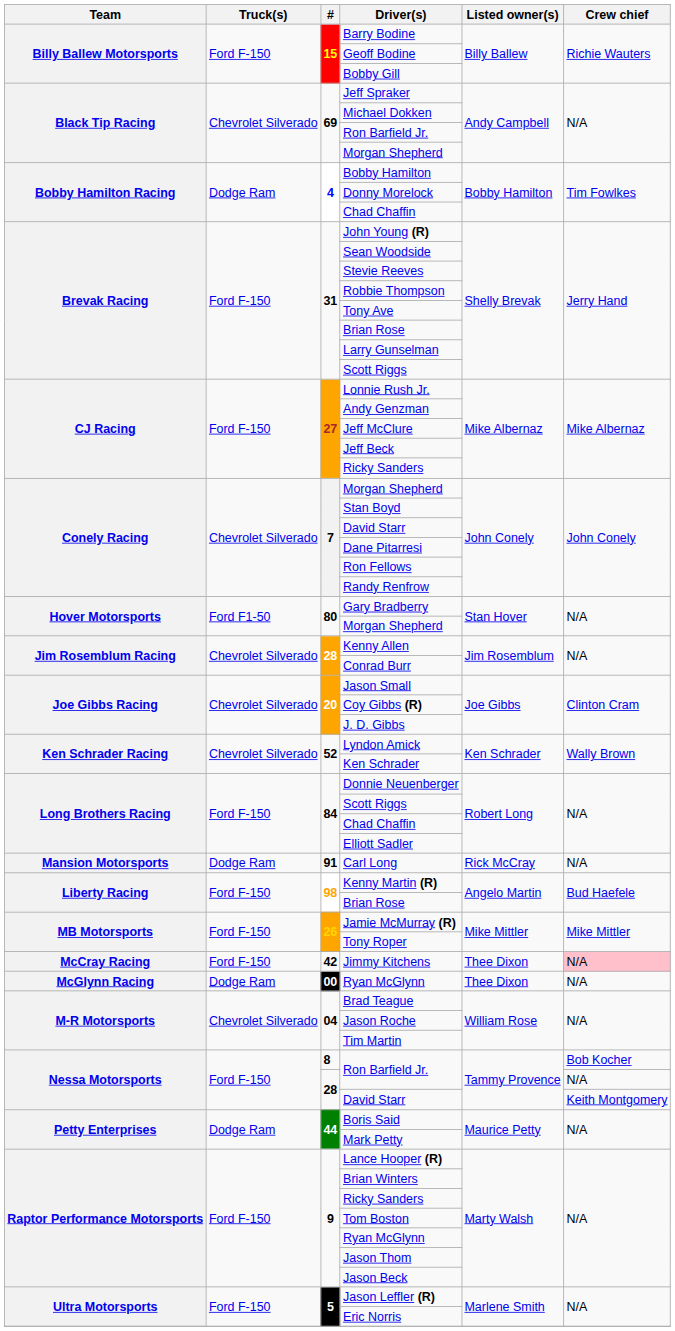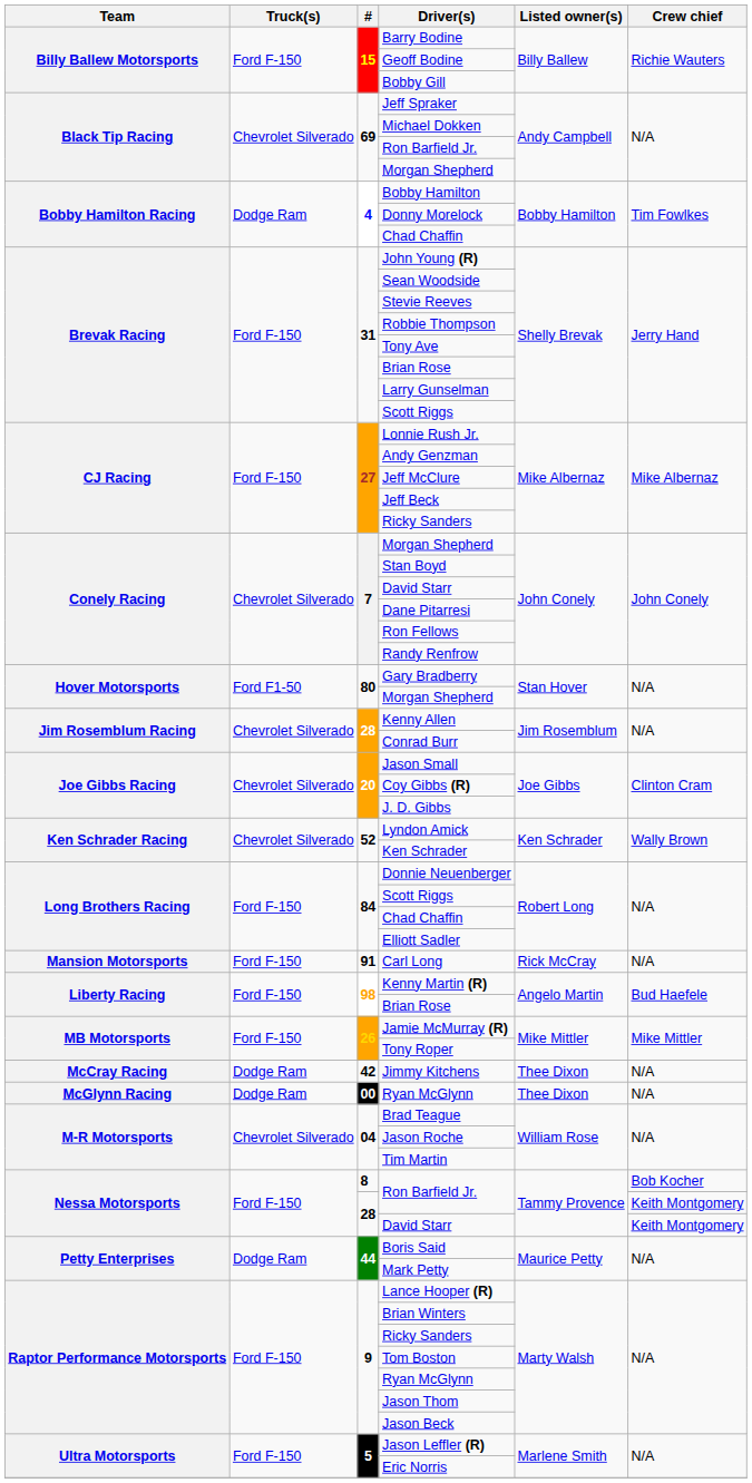 <table class="wikitable" style="font-size: 95%;">
 <tr>
 <th>Team</th>
 <th>Truck(s)</th>
 <th>#</th>
 <th>Driver(s)</th>
 <th>Listed owner(s)</th>
 <th>Crew chief</th>
 </tr>
 <tr>
 <th rowspan=3><a href='#'>Billy Ballew Motorsports</a></th>
 <td rowspan=3><a href='#'>Ford F-150</a></td>
 <td rowspan=3 style="background:red; color:yellow" align="center"><strong>15</strong></td>
 <td><a href='#'>Barry Bodine</a> <small></small></td>
 <td rowspan=3><a href='#'>Billy Ballew</a></td>
 <td rowspan=3><a href='#'>Richie Wauters</a></td>
 </tr>
 <tr>
 <td><a href='#'>Geoff Bodine</a> <small></small></td>
 </tr>
 <tr>
 <td><a href='#'>Bobby Gill</a> <small></small></td>
 </tr>
 <tr>
 <th rowspan="4"><a href='#'>Black Tip Racing</a></th>
 <td rowspan="4"><a href='#'>Chevrolet Silverado</a></td>
 <td rowspan="4"><strong>69</strong></td>
 <td><a href='#'>Jeff Spraker</a> <small></small></td>
 <td rowspan="4"><a href='#'>Andy Campbell</a></td>
 <td rowspan="4">N/A</td>
 </tr>
 <tr>
 <td><a href='#'>Michael Dokken</a> <small></small></td>
 </tr>
 <tr>
 <td><a href='#'>Ron Barfield Jr.</a> <small></small></td>
 </tr>
 <tr>
 <td><a href='#'>Morgan Shepherd</a> <small></small></td>
 </tr>
 <tr>
 <th rowspan=3><a href='#'>Bobby Hamilton Racing</a></th>
 <td rowspan=3><a href='#'>Dodge Ram</a></td>
 <td rowspan=3 style="background:white; color:blue" align="center"><strong>4</strong></td>
 <td><a href='#'>Bobby Hamilton</a> <small></small></td>
 <td rowspan=3><a href='#'>Bobby Hamilton</a></td>
 <td rowspan=3><a href='#'>Tim Fowlkes</a></td>
 </tr>
 <tr>
 <td><a href='#'>Donny Morelock</a> <small></small></td>
 </tr>
 <tr>
 <td><a href='#'>Chad Chaffin</a> <small></small></td>
 </tr>
 <tr>
 <th rowspan=8><a href='#'>Brevak Racing</a></th>
 <td rowspan=8><a href='#'>Ford F-150</a></td>
 <td rowspan=8 align="center"><strong>31</strong></td>
 <td><a href='#'>John Young</a> <strong>(R)</strong> <small></small></td>
 <td rowspan=8><a href='#'>Shelly Brevak</a></td>
 <td rowspan=8><a href='#'>Jerry Hand</a></td>
 </tr>
 <tr>
 <td><a href='#'>Sean Woodside</a> <small></small></td>
 </tr>
 <tr>
 <td><a href='#'>Stevie Reeves</a> <small></small></td>
 </tr>
 <tr>
 <td><a href='#'>Robbie Thompson</a> <small></small></td>
 </tr>
 <tr>
 <td><a href='#'>Tony Ave</a> <small></small></td>
 </tr>
 <tr>
 <td><a href='#'>Brian Rose</a> <small></small></td>
 </tr>
 <tr>
 <td><a href='#'>Larry Gunselman</a> <small></small></td>
 </tr>
 <tr>
 <td><a href='#'>Scott Riggs</a> <small></small></td>
 </tr>
 <tr>
 <th rowspan=5><a href='#'>CJ Racing</a></th>
 <td rowspan=5><a href='#'>Ford F-150</a></td>
 <th rowspan=5 style="background:orange; color:brown" align="center"><strong>27</strong></th>
 <td><a href='#'>Lonnie Rush Jr.</a> <small></small></td>
 <td rowspan=5><a href='#'>Mike Albernaz</a></td>
 <td rowspan=5><a href='#'>Mike Albernaz</a></td>
 </tr>
 <tr>
 <td><a href='#'>Andy Genzman</a> <small></small></td>
 </tr>
 <tr>
 <td><a href='#'>Jeff McClure</a> <small></small></td>
 </tr>
 <tr>
 <td><a href='#'>Jeff Beck</a> <small></small></td>
 </tr>
 <tr>
 <td><a href='#'>Ricky Sanders</a> <small></small></td>
 </tr>
 <tr>
 <th rowspan="6"><a href='#'>Conely Racing</a></th>
 <td rowspan="6"><a href='#'>Chevrolet Silverado</a></td>
 <th rowspan="6"><strong>7</strong></th>
 <td><a href='#'>Morgan Shepherd</a> <small></small></td>
 <td rowspan="6"><a href='#'>John Conely</a></td>
 <td rowspan="6"><a href='#'>John Conely</a></td>
 </tr>
 <tr>
 <td><a href='#'>Stan Boyd</a> <small></small></td>
 </tr>
 <tr>
 <td><a href='#'>David Starr</a> <small></small></td>
 </tr>
 <tr>
 <td><a href='#'>Dane Pitarresi</a> <small></small></td>
 </tr>
 <tr>
 <td><a href='#'>Ron Fellows</a> <small></small></td>
 </tr>
 <tr>
 <td><a href='#'>Randy Renfrow</a> <small></small></td>
 </tr>
 <tr>
 <th rowspan="2"><a href='#'>Hover Motorsports</a></th>
 <td rowspan="2"><a href='#'>Ford F1-50</a></td>
 <td rowspan="2"><strong>80</strong></td>
 <td><a href='#'>Gary Bradberry</a> <small></small></td>
 <td rowspan="2"><a href='#'>Stan Hover</a></td>
 <td rowspan="2">N/A</td>
 </tr>
 <tr>
 <td><a href='#'>Morgan Shepherd</a> <small></small></td>
 </tr>
 <tr>
 <th rowspan="2"><a href='#'>Jim Rosemblum Racing</a></th>
 <td rowspan="2"><a href='#'>Chevrolet Silverado</a></td>
 <td rowspan="2" style="background:orange; color:white" align="center"><strong>28</strong></td>
 <td><a href='#'>Kenny Allen</a> <small></small></td>
 <td rowspan="2"><a href='#'>Jim Rosemblum</a></td>
 <td rowspan="2">N/A</td>
 </tr>
 <tr>
 <td><a href='#'>Conrad Burr</a> <small></small></td>
 </tr>
 <tr>
 <th rowspan=3><a href='#'>Joe Gibbs Racing</a></th>
 <td rowspan=3><a href='#'>Chevrolet Silverado</a></td>
 <td rowspan=3 style="background:orange; color:white" align="center"><strong>20</strong></td>
 <td><a href='#'>Jason Small</a> <small></small></td>
 <td rowspan=3><a href='#'>Joe Gibbs</a></td>
 <td rowspan=3><a href='#'>Clinton Cram</a></td>
 </tr>
 <tr>
 <td><a href='#'>Coy Gibbs</a> <strong>(R)</strong> <small></small></td>
 </tr>
 <tr>
 <td><a href='#'>J. D. Gibbs</a> <small></small></td>
 </tr>
 <tr>
 <th rowspan="2"><a href='#'>Ken Schrader Racing</a></th>
 <td rowspan="2"><a href='#'>Chevrolet Silverado</a></td>
 <td rowspan="2"><strong>52</strong></td>
 <td><a href='#'>Lyndon Amick</a> <small></small></td>
 <td rowspan="2"><a href='#'>Ken Schrader</a></td>
 <td rowspan="2"><a href='#'>Wally Brown</a></td>
 </tr>
 <tr>
 <td><a href='#'>Ken Schrader</a> <small></small></td>
 </tr>
 <tr>
 <th rowspan="4"><a href='#'>Long Brothers Racing</a></th>
 <td rowspan="4"><a href='#'>Ford F-150</a></td>
 <td rowspan="4"><strong>84</strong></td>
 <td><a href='#'>Donnie Neuenberger</a> <small></small></td>
 <td rowspan="4"><a href='#'>Robert Long</a></td>
 <td rowspan="4">N/A</td>
 </tr>
 <tr>
 <td><a href='#'>Scott Riggs</a> <small></small></td>
 </tr>
 <tr>
 <td><a href='#'>Chad Chaffin</a> <small></small></td>
 </tr>
 <tr>
 <td><a href='#'>Elliott Sadler</a> <small></small></td>
 </tr>
 <tr>
 <th><a href='#'>Mansion Motorsports</a></th>
-<td><a href='#'>Dodge Ram</a></td>
+<td><a href='#'>Ford F-150</a></td>
 <td><strong>91</strong></td>
 <td><a href='#'>Carl Long</a> <small></small></td>
 <td><a href='#'>Rick McCray</a></td>
 <td>N/A</td>
 </tr>
 <tr>
 <th rowspan="2"><a href='#'>Liberty Racing</a></th>
 <td rowspan="2"><a href='#'>Ford F-150</a></td>
 <td rowspan="2" style="background:white; color:orange" align="center"><strong>98</strong></td>
 <td><a href='#'>Kenny Martin</a> <strong>(R)</strong> <small></small></td>
 <td rowspan="2"><a href='#'>Angelo Martin</a></td>
 <td rowspan="2"><a href='#'>Bud Haefele</a></td>
 </tr>
 <tr>
 <td><a href='#'>Brian Rose</a> <small></small></td>
 </tr>
 <tr>
 <th rowspan=2><a href='#'>MB Motorsports</a></th>
 <td rowspan=2><a href='#'>Ford F-150</a></td>
 <td rowspan=2 style="background:orange; color:gold" align="center"><strong>26</strong></td>
 <td><a href='#'>Jamie McMurray</a> <strong>(R)</strong> <small></small></td>
 <td rowspan=2><a href='#'>Mike Mittler</a></td>
 <td rowspan=2><a href='#'>Mike Mittler</a></td>
 </tr>
 <tr>
 <td><a href='#'>Tony Roper</a> <small></small></td>
 </tr>
 <tr>
 <th><a href='#'>McCray Racing</a></th>
-<td><a href='#'>Ford F-150</a></td>
+<td><a href='#'>Dodge Ram</a></td>
 <td><strong>42</strong></td>
 <td><a href='#'>Jimmy Kitchens</a> <small></small></td>
 <td><a href='#'>Thee Dixon</a></td>
-<td style="background: pink;">N/A</td>
+<td>N/A</td>
 </tr>
 <tr>
 <th><a href='#'>McGlynn Racing</a></th>
 <td><a href='#'>Dodge Ram</a></td>
 <td style="background:black; color:white" align="center"><strong>00</strong></td>
 <td><a href='#'>Ryan McGlynn</a> <small></small></td>
 <td><a href='#'>Thee Dixon</a></td>
 <td>N/A</td>
 </tr>
 <tr>
 <th rowspan=3><a href='#'>M-R Motorsports</a></th>
 <td rowspan=3><a href='#'>Chevrolet Silverado</a></td>
 <td rowspan=3><strong>04</strong></td>
 <td><a href='#'>Brad Teague</a> <small></small></td>
 <td rowspan=3><a href='#'>William Rose</a></td>
 <td rowspan=3>N/A</td>
 </tr>
 <tr>
 <td><a href='#'>Jason Roche</a> <small></small></td>
 </tr>
 <tr>
 <td><a href='#'>Tim Martin</a> <small></small></td>
 </tr>
 <tr>
 <th rowspan="3"><a href='#'>Nessa Motorsports</a></th>
 <td rowspan="3"><a href='#'>Ford F-150</a></td>
 <td><strong>8</strong></td>
 <td rowspan="2"><a href='#'>Ron Barfield Jr.</a> <small></small></td>
 <td rowspan="3"><a href='#'>Tammy Provence</a></td>
 <td><a href='#'>Bob Kocher</a></td>
 </tr>
 <tr>
 <td rowspan="2"><strong>28</strong></td>
-<td>N/A</td>
+<td><a href='#'>Keith Montgomery</a></td>
 </tr>
 <tr>
 <td><a href='#'>David Starr</a> <small></small></td>
 <td><a href='#'>Keith Montgomery</a></td>
 </tr>
 <tr>
 <th rowspan="2"><a href='#'>Petty Enterprises</a></th>
 <td rowspan="2"><a href='#'>Dodge Ram</a></td>
 <td rowspan="2" style="background:green; color:white" align="center"><strong>44</strong></td>
 <td><a href='#'>Boris Said</a> <small></small></td>
 <td rowspan="2"><a href='#'>Maurice Petty</a></td>
 <td rowspan="2">N/A</td>
 </tr>
 <tr>
 <td><a href='#'>Mark Petty</a> <small></small></td>
 </tr>
 <tr>
 <th rowspan="7"><a href='#'>Raptor Performance Motorsports</a></th>
 <td rowspan="7"><a href='#'>Ford F-150</a></td>
 <td rowspan="7" align="center"><strong>9</strong></td>
 <td><a href='#'>Lance Hooper</a> <strong>(R)</strong> <small></small></td>
 <td rowspan="7"><a href='#'>Marty Walsh</a></td>
 <td rowspan="7">N/A</td>
 </tr>
 <tr>
 <td><a href='#'>Brian Winters</a> <small></small></td>
 </tr>
 <tr>
 <td><a href='#'>Ricky Sanders</a> <small></small></td>
 </tr>
 <tr>
 <td><a href='#'>Tom Boston</a> <small></small></td>
 </tr>
 <tr>
 <td><a href='#'>Ryan McGlynn</a> <small></small></td>
 </tr>
 <tr>
 <td><a href='#'>Jason Thom</a> <small></small></td>
 </tr>
 <tr>
 <td><a href='#'>Jason Beck</a> <small></small></td>
 </tr>
 <tr>
 <th rowspan=2><a href='#'>Ultra Motorsports</a></th>
 <td rowspan=2><a href='#'>Ford F-150</a></td>
 <td rowspan=2 style="background:black; color:white" align="center"><strong>5</strong></td>
 <td><a href='#'>Jason Leffler</a> <strong>(R)</strong> <small></small></td>
 <td rowspan=2><a href='#'>Marlene Smith</a></td>
 <td rowspan=2>N/A</td>
 </tr>
 <tr>
 <td><a href='#'>Eric Norris</a> <small></small></td>
 </tr>
 <tr>
 </tr>
 </table>
